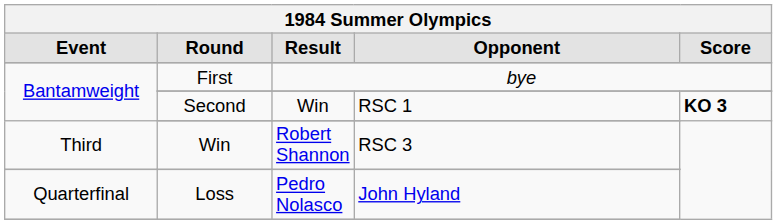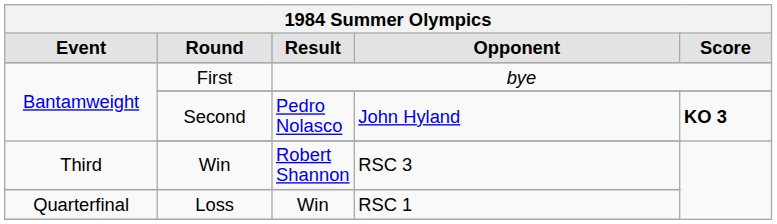 <table class="wikitable" style="font-size: 85%; text-align: left; width:45%">
 <tr>
 <th colspan=5>1984 Summer Olympics</th>
 </tr>
 <tr>
 <th style='border-style: none none solid solid; background: #e3e3e3; width: 20%'><strong>Event</strong></th>
 <th style='border-style: none none solid solid; background: #e3e3e3; width: 15%'><strong>Round</strong></th>
 <th style='border-style: none none solid solid; background: #e3e3e3; width: 10%'><strong>Result</strong></th>
 <th style='border-style: none none solid solid; background: #e3e3e3; width: 43%'><strong>Opponent</strong></th>
 <th style='border-style: none none solid solid; background: #e3e3e3; width: 12%'><strong>Score</strong></th>
 </tr>
 <tr>
 </tr>
 <tr align=center>
 <td rowspan="4" style="text-align:center;"><a href='#'>Bantamweight</a></td>
 <td align='center'>First</td>
 <td colspan="3" style="text-align:center;"><em>bye</em></td>
 </tr>
 <tr>
 </tr>
 <tr align=center>
 <td align='center'>Second</td>
-<td>Win</td>
-<td align='left'>RSC 1</td>
+<td align='left'> <a href='#'>Pedro Nolasco</a></td>
+<td align='left'> <a href='#'>John Hyland</a></td>
 <td align='left'><strong>KO 3</strong></td>
 </tr>
 <tr>
 </tr>
 <tr align=center>
 <td align='center'>Third</td>
 <td>Win</td>
 <td align='left'> <a href='#'>Robert Shannon</a></td>
 <td align='left'>RSC 3</td>
 </tr>
 <tr>
 </tr>
 <tr align=center>
 <td align='center'>Quarterfinal</td>
 <td>Loss</td>
-<td align='left'> <a href='#'>Pedro Nolasco</a></td>
-<td align='left'> <a href='#'>John Hyland</a></td>
+<td>Win</td>
+<td align='left'>RSC 1</td>
 </tr>
 <tr>
 </tr>
 </table>
